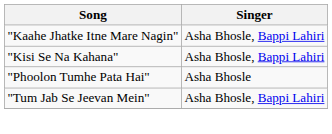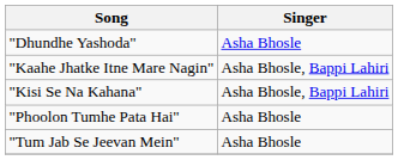 <table class="wikitable">
 <tr>
 <th>Song</th>
 <th>Singer</th>
+</tr>
+<tr>
+<td>"Dhundhe Yashoda"</td>
+<td><a href='#'>Asha Bhosle</a></td>
 </tr>
 <tr>
 <td>"Kaahe Jhatke Itne Mare Nagin"</td>
 <td>Asha Bhosle, <a href='#'>Bappi Lahiri</a></td>
 </tr>
 <tr>
 <td>"Kisi Se Na Kahana"</td>
 <td>Asha Bhosle, <a href='#'>Bappi Lahiri</a></td>
 </tr>
 <tr>
 <td>"Phoolon Tumhe Pata Hai"</td>
 <td>Asha Bhosle</td>
 </tr>
 <tr>
 <td>"Tum Jab Se Jeevan Mein"</td>
-<td>Asha Bhosle, <a href='#'>Bappi Lahiri</a></td>
+<td>Asha Bhosle</td>
 </tr>
 <tr>
 </tr>
 </table>
